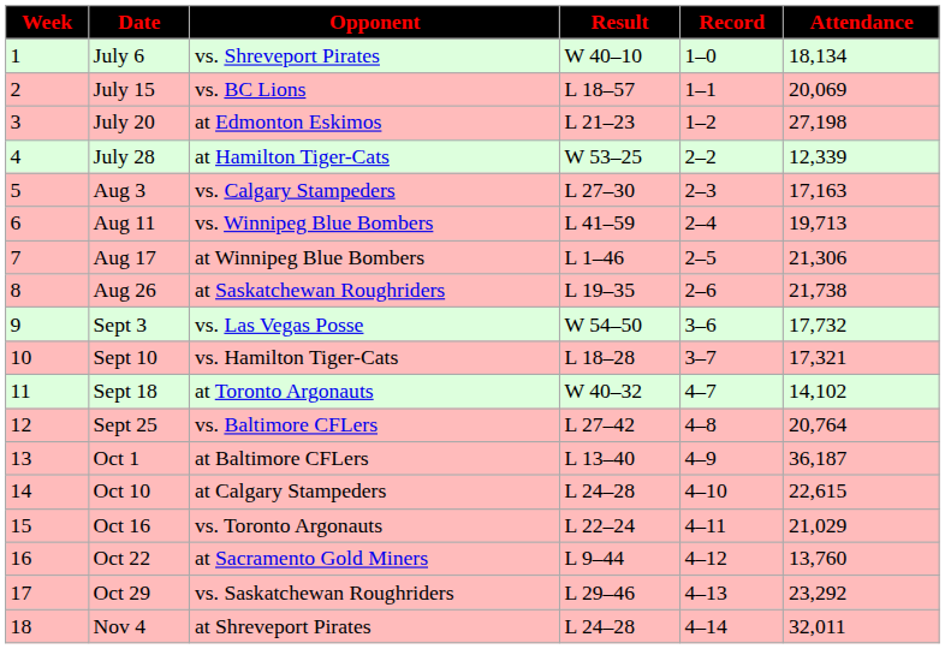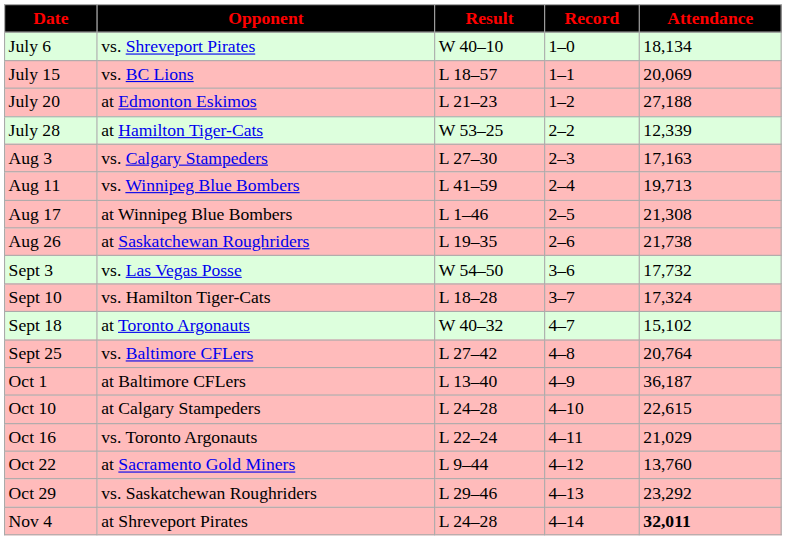 <table class="wikitable" width="80%">
 <tr align="center"  style="background:black;color:red;">
-<td><strong>Week</strong></td>
 <td><strong>Date</strong></td>
 <td><strong>Opponent</strong></td>
 <td><strong>Result</strong></td>
 <td><strong>Record</strong></td>
 <td><strong>Attendance</strong></td>
 </tr>
 <tr style="background:#ddffdd">
-<td>1</td>
 <td>July 6</td>
 <td>vs. <a href='#'>Shreveport Pirates</a></td>
 <td>W 40–10</td>
 <td>1–0</td>
 <td>18,134</td>
 </tr>
 <tr style="background:#ffbbbb">
-<td>2</td>
 <td>July 15</td>
 <td>vs. <a href='#'>BC Lions</a></td>
 <td>L 18–57</td>
 <td>1–1</td>
 <td>20,069</td>
 </tr>
 <tr style="background:#ffbbbb">
-<td>3</td>
 <td>July 20</td>
 <td>at <a href='#'>Edmonton Eskimos</a></td>
 <td>L 21–23</td>
 <td>1–2</td>
-<td>27,198</td>
+<td>27,188</td>
 </tr>
 <tr style="background:#ddffdd">
-<td>4</td>
 <td>July 28</td>
 <td>at <a href='#'>Hamilton Tiger-Cats</a></td>
 <td>W 53–25</td>
 <td>2–2</td>
 <td>12,339</td>
 </tr>
 <tr style="background:#ffbbbb">
-<td>5</td>
 <td>Aug 3</td>
 <td>vs. <a href='#'>Calgary Stampeders</a></td>
 <td>L 27–30</td>
 <td>2–3</td>
 <td>17,163</td>
 </tr>
 <tr style="background:#ffbbbb">
-<td>6</td>
 <td>Aug 11</td>
 <td>vs. <a href='#'>Winnipeg Blue Bombers</a></td>
 <td>L 41–59</td>
 <td>2–4</td>
 <td>19,713</td>
 </tr>
 <tr style="background:#ffbbbb">
-<td>7</td>
 <td>Aug 17</td>
 <td>at Winnipeg Blue Bombers</td>
 <td>L 1–46</td>
 <td>2–5</td>
-<td>21,306</td>
+<td>21,308</td>
 </tr>
 <tr style="background:#ffbbbb">
-<td>8</td>
 <td>Aug 26</td>
 <td>at <a href='#'>Saskatchewan Roughriders</a></td>
 <td>L 19–35</td>
 <td>2–6</td>
 <td>21,738</td>
 </tr>
 <tr style="background:#ddffdd">
-<td>9</td>
 <td>Sept 3</td>
 <td>vs. <a href='#'>Las Vegas Posse</a></td>
 <td>W 54–50</td>
 <td>3–6</td>
 <td>17,732</td>
 </tr>
 <tr style="background:#ffbbbb">
-<td>10</td>
 <td>Sept 10</td>
 <td>vs. Hamilton Tiger-Cats</td>
 <td>L 18–28</td>
 <td>3–7</td>
-<td>17,321</td>
+<td>17,324</td>
 </tr>
 <tr style="background:#ddffdd">
-<td>11</td>
 <td>Sept 18</td>
 <td>at <a href='#'>Toronto Argonauts</a></td>
 <td>W 40–32</td>
 <td>4–7</td>
-<td>14,102</td>
+<td>15,102</td>
 </tr>
 <tr style="background:#ffbbbb">
-<td>12</td>
 <td>Sept 25</td>
 <td>vs. <a href='#'>Baltimore CFLers</a></td>
 <td>L 27–42</td>
 <td>4–8</td>
 <td>20,764</td>
 </tr>
 <tr style="background:#ffbbbb">
-<td>13</td>
 <td>Oct 1</td>
 <td>at Baltimore CFLers</td>
 <td>L 13–40</td>
 <td>4–9</td>
 <td>36,187</td>
 </tr>
 <tr style="background:#ffbbbb">
-<td>14</td>
 <td>Oct 10</td>
 <td>at Calgary Stampeders</td>
 <td>L 24–28</td>
 <td>4–10</td>
 <td>22,615</td>
 </tr>
 <tr style="background:#ffbbbb">
-<td>15</td>
 <td>Oct 16</td>
 <td>vs. Toronto Argonauts</td>
 <td>L 22–24</td>
 <td>4–11</td>
 <td>21,029</td>
 </tr>
 <tr style="background:#ffbbbb">
-<td>16</td>
 <td>Oct 22</td>
 <td>at <a href='#'>Sacramento Gold Miners</a></td>
 <td>L 9–44</td>
 <td>4–12</td>
 <td>13,760</td>
 </tr>
 <tr style="background:#ffbbbb">
-<td>17</td>
 <td>Oct 29</td>
 <td>vs. Saskatchewan Roughriders</td>
 <td>L 29–46</td>
 <td>4–13</td>
 <td>23,292</td>
 </tr>
 <tr style="background:#ffbbbb">
-<td>18</td>
 <td>Nov 4</td>
 <td>at Shreveport Pirates</td>
 <td>L 24–28</td>
 <td>4–14</td>
-<td>32,011</td>
+<td><strong>32,011</strong></td>
 </tr>
 </table>
